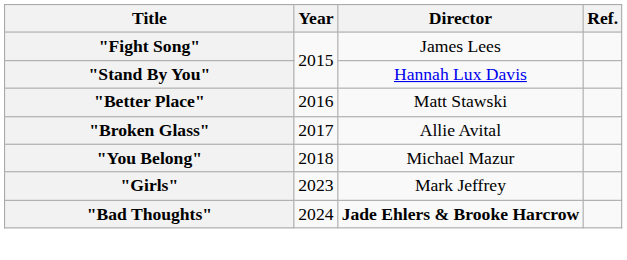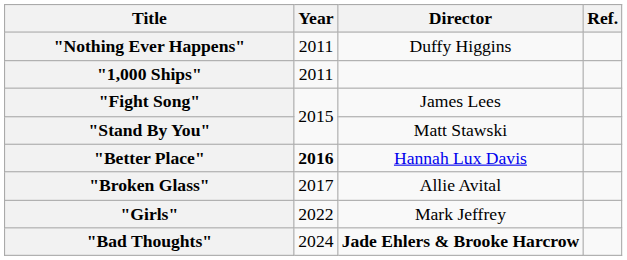 <table class="wikitable plainrowheaders" style="text-align:center;">
 <tr>
 <th scope="col" style="width:16em;">Title</th>
 <th scope="col" style="width:1em;">Year</th>
 <th scope="col">Director</th>
 <th scope="col">Ref.</th>
+</tr>
+<tr>
+<th scope="row">"Nothing Ever Happens"</th>
+<td>2011</td>
+<td>Duffy Higgins</td>
+<td></td>
+</tr>
+<tr>
+<th scope="row">"1,000 Ships"</th>
+<td>2011</td>
+<td></td>
+<td></td>
 </tr>
 <tr>
 <th scope="row">"Fight Song"</th>
 <td rowspan="2">2015</td>
 <td>James Lees</td>
 <td></td>
 </tr>
 <tr>
 <th scope="row">"Stand By You"</th>
-<td><a href='#'>Hannah Lux Davis</a></td>
+<td>Matt Stawski</td>
 <td></td>
 </tr>
 <tr>
 <th scope="row">"Better Place"</th>
-<td>2016</td>
-<td>Matt Stawski</td>
+<td><strong>2016</strong></td>
+<td><a href='#'>Hannah Lux Davis</a></td>
 <td></td>
 </tr>
 <tr>
 <th scope="row">"Broken Glass"</th>
 <td>2017</td>
 <td>Allie Avital</td>
 <td></td>
 </tr>
 <tr>
-<th scope="row">"You Belong"</th>
-<td>2018</td>
-<td>Michael Mazur</td>
-<td></td>
-</tr>
-<tr>
 <th scope="row">"Girls"</th>
-<td>2023</td>
+<td>2022</td>
 <td>Mark Jeffrey</td>
 <td></td>
 </tr>
 <tr>
 <th scope="row">"Bad Thoughts"</th>
 <td>2024</td>
 <td><strong>Jade Ehlers & Brooke Harcrow</strong></td>
 <td></td>
 </tr>
 </table>
